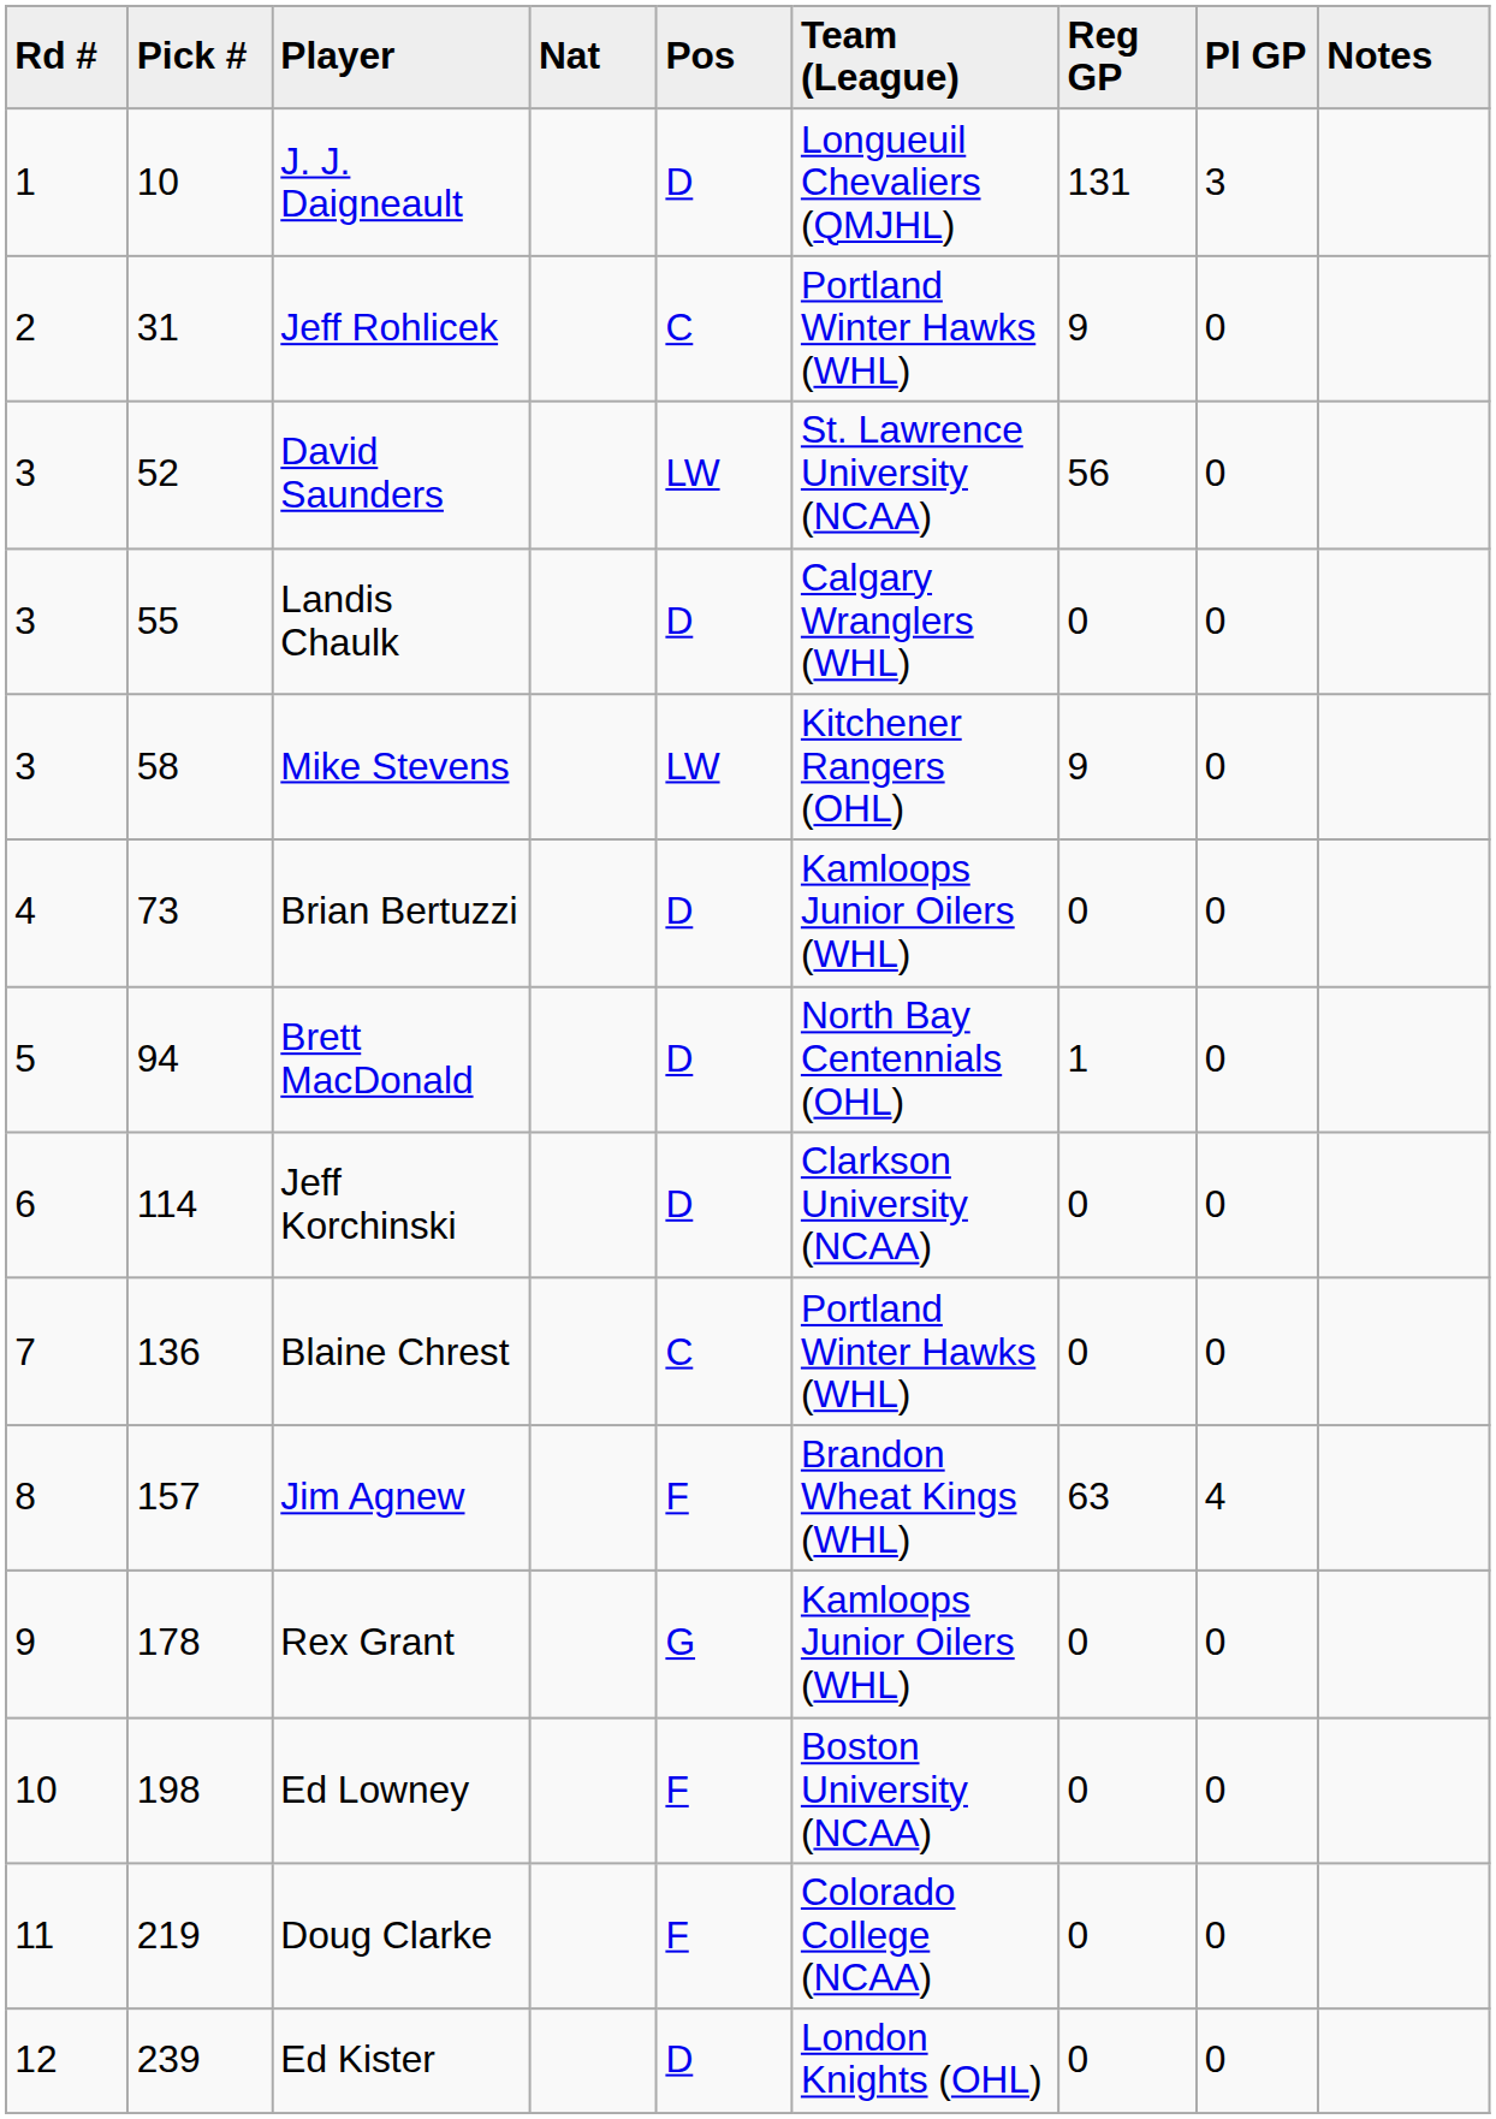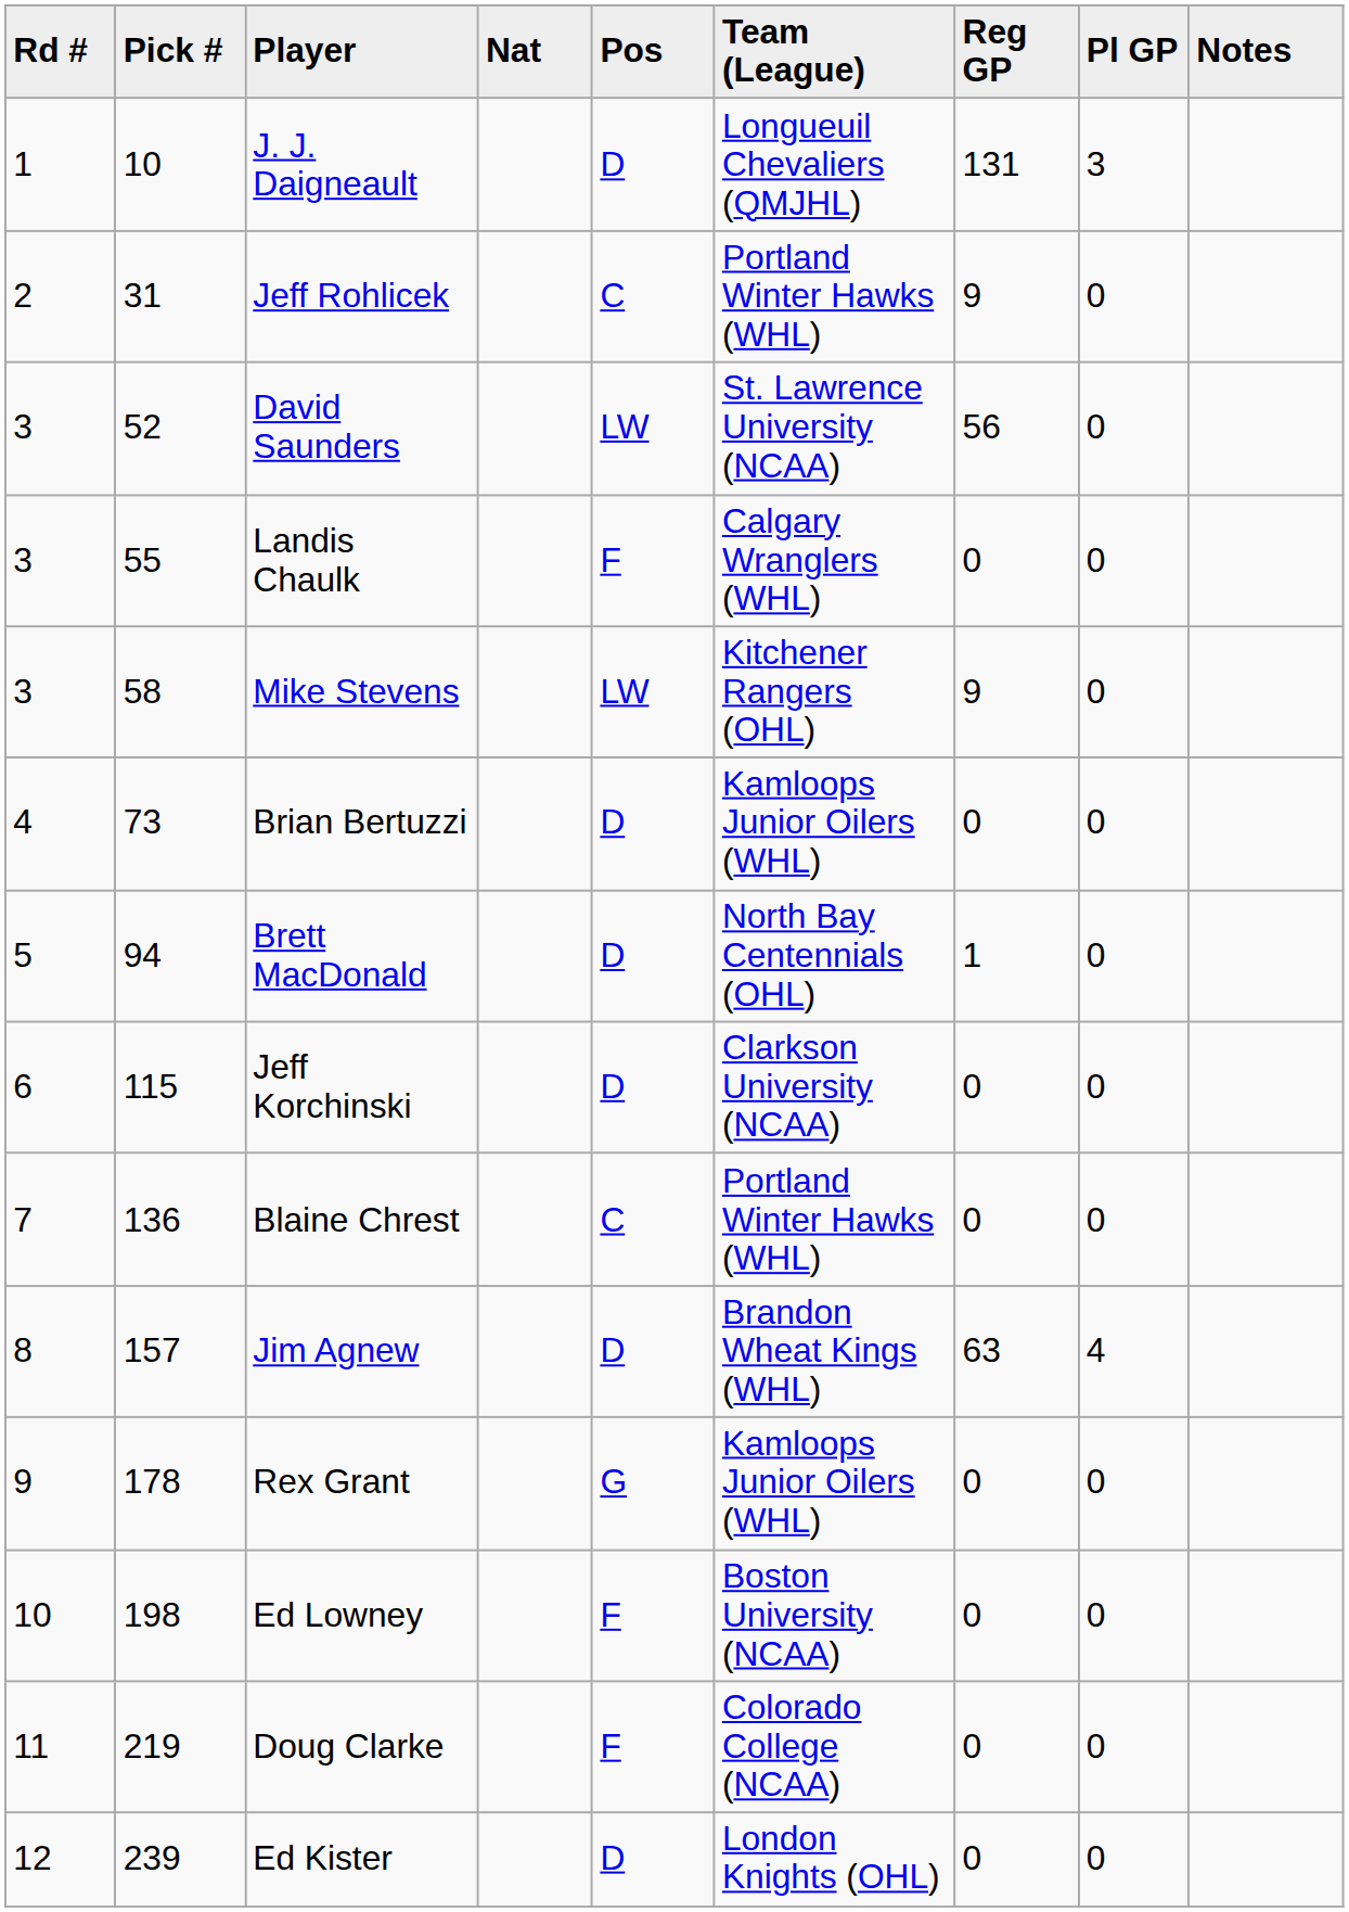 <table class="wikitable" style="width: 100%">
 <tr>
 <td width="5%"; bgcolor="#eeeeee"><strong>Rd #</strong></td>
 <td width="5%"; bgcolor="#eeeeee"><strong>Pick #</strong></td>
 <td width="5%"; bgcolor="#eeeeee"><strong>Player</strong></td>
 <td width="5%"; bgcolor="#eeeeee"><strong>Nat</strong></td>
 <td width="5%"; bgcolor="#eeeeee"><strong>Pos</strong></td>
 <td width="5%"; bgcolor="#eeeeee"><strong>Team (League)</strong></td>
 <td width="5%"; bgcolor="#eeeeee"><strong>Reg GP</strong></td>
 <td width="5%"; bgcolor="#eeeeee"><strong>Pl GP</strong></td>
 <td width="5%"; bgcolor="#eeeeee"><strong>Notes</strong></td>
 </tr>
 <tr>
 <td>1</td>
 <td>10</td>
 <td><a href='#'>J. J. Daigneault</a></td>
 <td></td>
 <td><a href='#'>D</a></td>
 <td><a href='#'>Longueuil Chevaliers</a> (<a href='#'>QMJHL</a>)</td>
 <td>131</td>
 <td>3</td>
 <td></td>
 </tr>
 <tr>
 <td>2</td>
 <td>31</td>
 <td><a href='#'>Jeff Rohlicek</a></td>
 <td></td>
 <td><a href='#'>C</a></td>
 <td><a href='#'>Portland Winter Hawks</a> (<a href='#'>WHL</a>)</td>
 <td>9</td>
 <td>0</td>
 <td></td>
 </tr>
 <tr>
 <td>3</td>
 <td>52</td>
 <td><a href='#'>David Saunders</a></td>
 <td></td>
 <td><a href='#'>LW</a></td>
 <td><a href='#'>St. Lawrence University</a> (<a href='#'>NCAA</a>)</td>
 <td>56</td>
 <td>0</td>
 <td></td>
 </tr>
 <tr>
 <td>3</td>
 <td>55</td>
 <td>Landis Chaulk</td>
 <td></td>
-<td><a href='#'>D</a></td>
+<td><a href='#'>F</a></td>
 <td><a href='#'>Calgary Wranglers</a> (<a href='#'>WHL</a>)</td>
 <td>0</td>
 <td>0</td>
 <td></td>
 </tr>
 <tr>
 <td>3</td>
 <td>58</td>
 <td><a href='#'>Mike Stevens</a></td>
 <td></td>
 <td><a href='#'>LW</a></td>
 <td><a href='#'>Kitchener Rangers</a> (<a href='#'>OHL</a>)</td>
 <td>9</td>
 <td>0</td>
 <td></td>
 </tr>
 <tr>
 <td>4</td>
 <td>73</td>
 <td>Brian Bertuzzi</td>
 <td></td>
 <td><a href='#'>D</a></td>
 <td><a href='#'>Kamloops Junior Oilers</a> (<a href='#'>WHL</a>)</td>
 <td>0</td>
 <td>0</td>
 <td></td>
 </tr>
 <tr>
 <td>5</td>
 <td>94</td>
 <td><a href='#'>Brett MacDonald</a></td>
 <td></td>
 <td><a href='#'>D</a></td>
 <td><a href='#'>North Bay Centennials</a> (<a href='#'>OHL</a>)</td>
 <td>1</td>
 <td>0</td>
 <td></td>
 </tr>
 <tr>
 <td>6</td>
-<td>114</td>
+<td>115</td>
 <td>Jeff Korchinski</td>
 <td></td>
 <td><a href='#'>D</a></td>
 <td><a href='#'>Clarkson University</a> (<a href='#'>NCAA</a>)</td>
 <td>0</td>
 <td>0</td>
 <td></td>
 </tr>
 <tr>
 <td>7</td>
 <td>136</td>
 <td>Blaine Chrest</td>
 <td></td>
 <td><a href='#'>C</a></td>
 <td><a href='#'>Portland Winter Hawks</a> (<a href='#'>WHL</a>)</td>
 <td>0</td>
 <td>0</td>
 <td></td>
 </tr>
 <tr>
 <td>8</td>
 <td>157</td>
 <td><a href='#'>Jim Agnew</a></td>
 <td></td>
-<td><a href='#'>F</a></td>
+<td><a href='#'>D</a></td>
 <td><a href='#'>Brandon Wheat Kings</a> (<a href='#'>WHL</a>)</td>
 <td>63</td>
 <td>4</td>
 <td></td>
 </tr>
 <tr>
 <td>9</td>
 <td>178</td>
 <td>Rex Grant</td>
 <td></td>
 <td><a href='#'>G</a></td>
 <td><a href='#'>Kamloops Junior Oilers</a> (<a href='#'>WHL</a>)</td>
 <td>0</td>
 <td>0</td>
 <td></td>
 </tr>
 <tr>
 <td>10</td>
 <td>198</td>
 <td>Ed Lowney</td>
 <td></td>
 <td><a href='#'>F</a></td>
 <td><a href='#'>Boston University</a> (<a href='#'>NCAA</a>)</td>
 <td>0</td>
 <td>0</td>
 <td></td>
 </tr>
 <tr>
 <td>11</td>
 <td>219</td>
 <td>Doug Clarke</td>
 <td></td>
 <td><a href='#'>F</a></td>
 <td><a href='#'>Colorado College</a> (<a href='#'>NCAA</a>)</td>
 <td>0</td>
 <td>0</td>
 <td></td>
 </tr>
 <tr>
 <td>12</td>
 <td>239</td>
 <td>Ed Kister</td>
 <td></td>
 <td><a href='#'>D</a></td>
 <td><a href='#'>London Knights</a> (<a href='#'>OHL</a>)</td>
 <td>0</td>
 <td>0</td>
 <td></td>
 </tr>
 <tr>
 </tr>
 </table>
